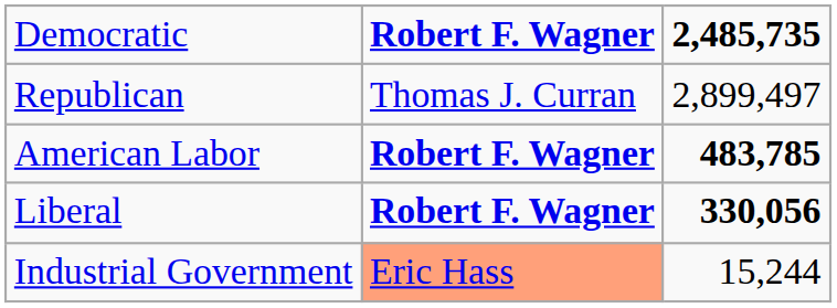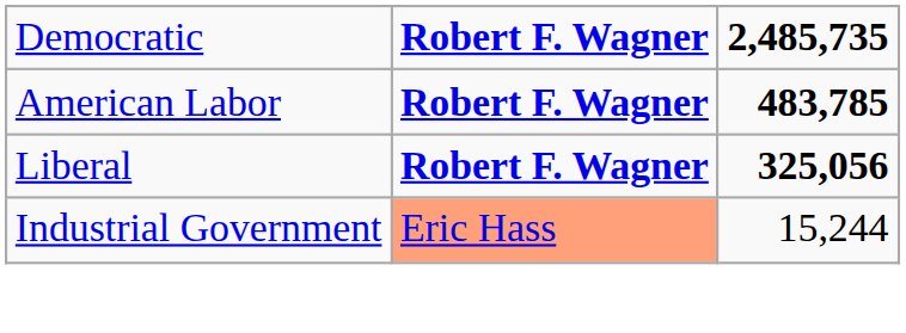 <table class=wikitable>
 <tr>
 <td><a href='#'>Democratic</a></td>
 <td><strong><a href='#'>Robert F. Wagner</a></strong></td>
 <td align="right"><strong>2,485,735</strong></td>
-</tr>
-<tr>
-<td><a href='#'>Republican</a></td>
-<td><a href='#'>Thomas J. Curran</a></td>
-<td align="right">2,899,497</td>
 </tr>
 <tr>
 <td><a href='#'>American Labor</a></td>
 <td><strong><a href='#'>Robert F. Wagner</a></strong></td>
 <td align="right"><strong>483,785</strong></td>
 </tr>
 <tr>
 <td><a href='#'>Liberal</a></td>
 <td><strong><a href='#'>Robert F. Wagner</a></strong></td>
-<td align="right"><strong>330,056</strong></td>
+<td align="right"><strong>325,056</strong></td>
 </tr>
 <tr>
 <td><a href='#'>Industrial Government</a></td>
 <td style="background: lightsalmon;"><a href='#'>Eric Hass</a></td>
 <td align="right">15,244</td>
 </tr>
 </table>
